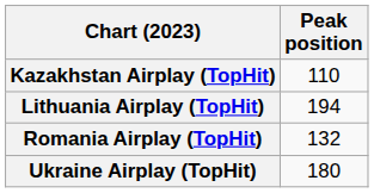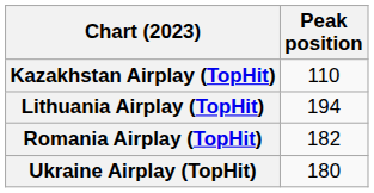 <table class="wikitable sortable plainrowheaders" style="text-align:center">
 <tr>
 <th scope="col">Chart (2023)</th>
 <th scope="col">Peak<br>position</th>
 </tr>
 <tr>
 <th scope="row">Kazakhstan Airplay (<a href='#'>TopHit</a>)</th>
 <td>110</td>
 </tr>
 <tr>
 <th scope="row">Lithuania Airplay (<a href='#'>TopHit</a>)</th>
 <td>194</td>
 </tr>
 <tr>
 <th scope="row">Romania Airplay (<a href='#'>TopHit</a>)</th>
-<td>132</td>
+<td>182</td>
 </tr>
 <tr>
 <th scope="row">Ukraine Airplay (TopHit)</th>
 <td>180</td>
 </tr>
 </table>
